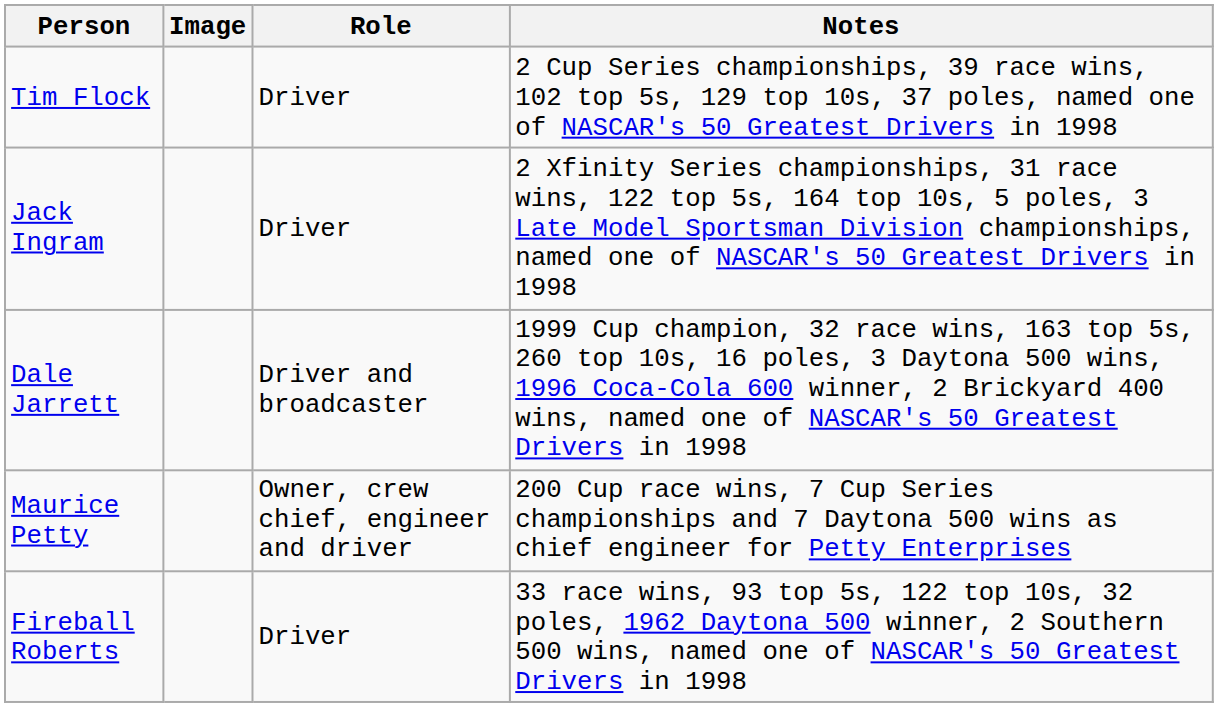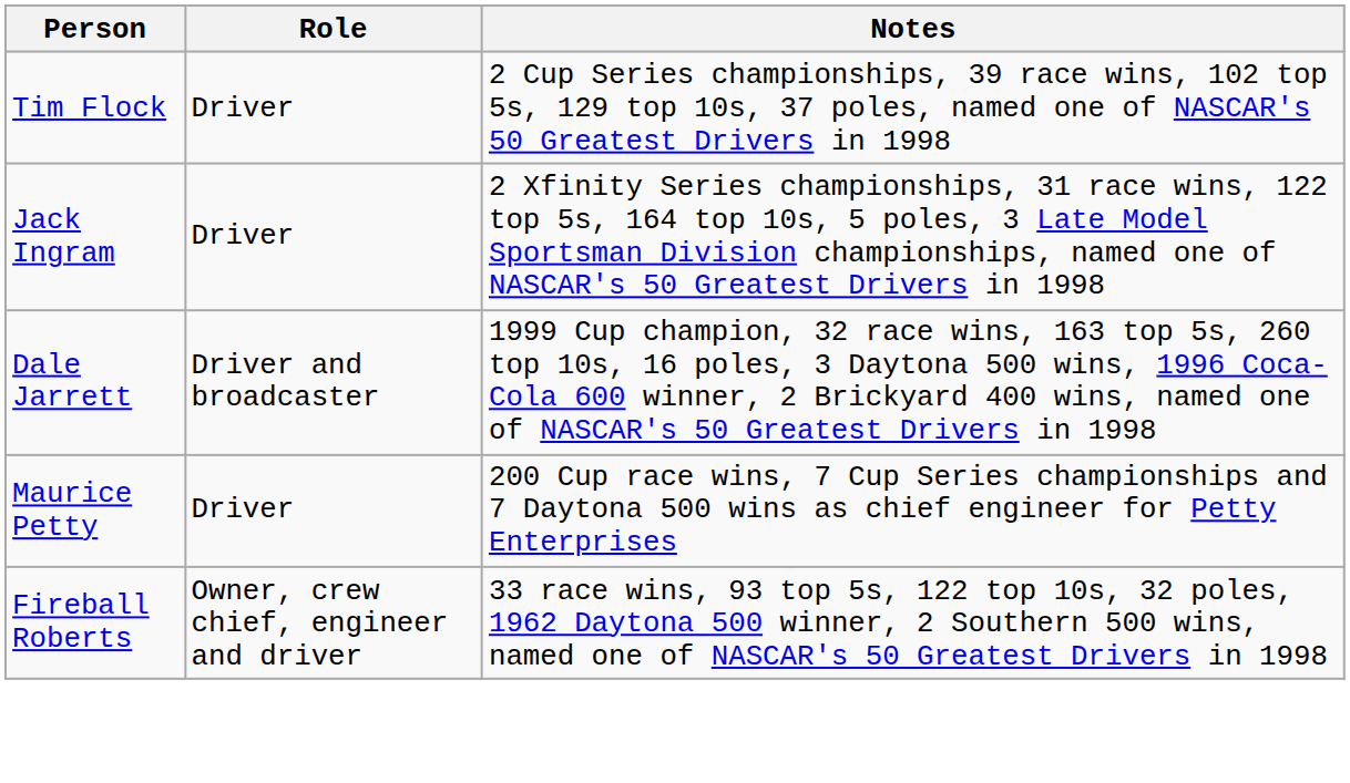 <table class="wikitable sortable">
 <tr>
 <th>Person</th>
-<th>Image</th>
 <th>Role</th>
 <th>Notes</th>
 </tr>
 <tr>
 <td><a href='#'>Tim Flock</a></td>
-<td></td>
 <td>Driver</td>
 <td>2 Cup Series championships, 39 race wins, 102 top 5s, 129 top 10s, 37 poles, named one of <a href='#'>NASCAR's 50 Greatest Drivers</a> in 1998</td>
 </tr>
 <tr>
 <td><a href='#'>Jack Ingram</a></td>
-<td></td>
 <td>Driver</td>
 <td>2 Xfinity Series championships, 31 race wins, 122 top 5s, 164 top 10s, 5 poles, 3 <a href='#'>Late Model Sportsman Division</a> championships, named one of <a href='#'>NASCAR's 50 Greatest Drivers</a> in 1998</td>
 </tr>
 <tr>
 <td><a href='#'>Dale Jarrett</a></td>
-<td></td>
 <td>Driver and broadcaster</td>
 <td>1999 Cup champion, 32 race wins, 163 top 5s, 260 top 10s, 16 poles, 3 Daytona 500 wins, <a href='#'>1996 Coca-Cola 600</a> winner, 2 Brickyard 400 wins, named one of <a href='#'>NASCAR's 50 Greatest Drivers</a> in 1998</td>
 </tr>
 <tr>
 <td><a href='#'>Maurice Petty</a></td>
-<td></td>
-<td>Owner, crew chief, engineer and driver</td>
+<td>Driver</td>
 <td>200 Cup race wins, 7 Cup Series championships and 7 Daytona 500 wins as chief engineer for <a href='#'>Petty Enterprises</a></td>
 </tr>
 <tr>
 <td><a href='#'>Fireball Roberts</a></td>
-<td></td>
-<td>Driver</td>
+<td>Owner, crew chief, engineer and driver</td>
 <td>33 race wins, 93 top 5s, 122 top 10s, 32 poles, <a href='#'>1962 Daytona 500</a> winner, 2 Southern 500 wins, named one of <a href='#'>NASCAR's 50 Greatest Drivers</a> in 1998</td>
 </tr>
 </table>
